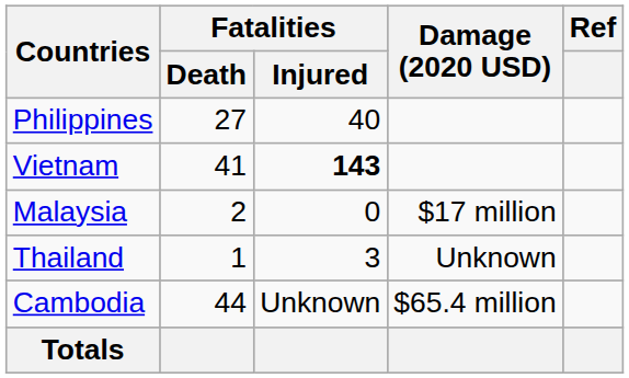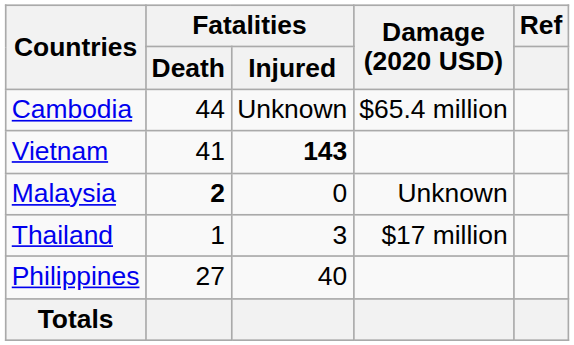 <table class="wikitable sortable" style="float:right;clear:right;">
 <tr>
 <th rowspan=2>Countries</th>
 <th colspan=2>Fatalities</th>
 <th rowspan=2>Damage<br>(2020 USD)</th>
 <th class="unsortable">Ref</th>
 </tr>
 <tr>
 <th>Death</th>
 <th>Injured</th>
 <th></th>
 </tr>
 <tr style="text-align:right;">
-<td scope="row" style="text-align: left;"><a href='#'>Philippines</a></td>
-<td>27</td>
-<td>40</td>
-<td></td>
+<td scope="row" style="text-align: left;"><a href='#'>Cambodia</a></td>
+<td>44</td>
+<td>Unknown</td>
+<td>$65.4 million</td>
 <td></td>
 </tr>
 <tr style="text-align:right;">
 <td scope="row" style="text-align: left;"><a href='#'>Vietnam</a></td>
 <td>41</td>
 <td><strong>143</strong></td>
 <td></td>
 <td></td>
 </tr>
 <tr style="text-align: right;">
 <td scope="row" style="text-align: left;"><a href='#'>Malaysia</a></td>
-<td>2</td>
+<td><strong>2</strong></td>
 <td>0</td>
-<td>$17 million</td>
+<td>Unknown</td>
 <td></td>
 </tr>
 <tr style="text-align:right;">
 <td scope="row" style="text-align: left;"><a href='#'>Thailand</a></td>
 <td>1</td>
 <td>3</td>
-<td>Unknown</td>
+<td>$17 million</td>
 <td></td>
 </tr>
 <tr style="text-align:right;">
-<td scope="row" style="text-align: left;"><a href='#'>Cambodia</a></td>
-<td>44</td>
-<td>Unknown</td>
-<td>$65.4 million</td>
+<td scope="row" style="text-align: left;"><a href='#'>Philippines</a></td>
+<td>27</td>
+<td>40</td>
+<td></td>
 <td></td>
 </tr>
 <tr class="sortbottom">
 <th>Totals</th>
 <th style="text-align:right;"></th>
 <th style="text-align:right;"></th>
 <th style="text-align:right;"></th>
 <th></th>
 </tr>
 </table>
